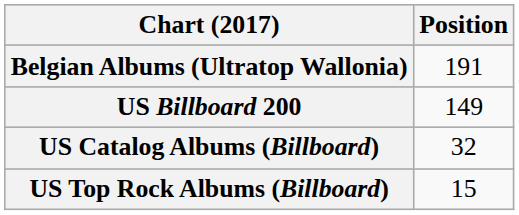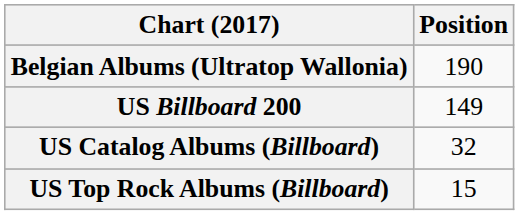 <table class="wikitable sortable plainrowheaders" style="text-align:center">
 <tr>
 <th scope="col">Chart (2017)</th>
 <th scope="col">Position</th>
 </tr>
 <tr>
 <th scope="row">Belgian Albums (Ultratop Wallonia)</th>
-<td>191</td>
+<td>190</td>
 </tr>
 <tr>
 <th scope="row">US <em>Billboard</em> 200</th>
 <td>149</td>
 </tr>
 <tr>
 <th scope="row">US Catalog Albums (<em>Billboard</em>)</th>
 <td>32</td>
 </tr>
 <tr>
 <th scope="row">US Top Rock Albums (<em>Billboard</em>)</th>
 <td>15</td>
 </tr>
 </table>
